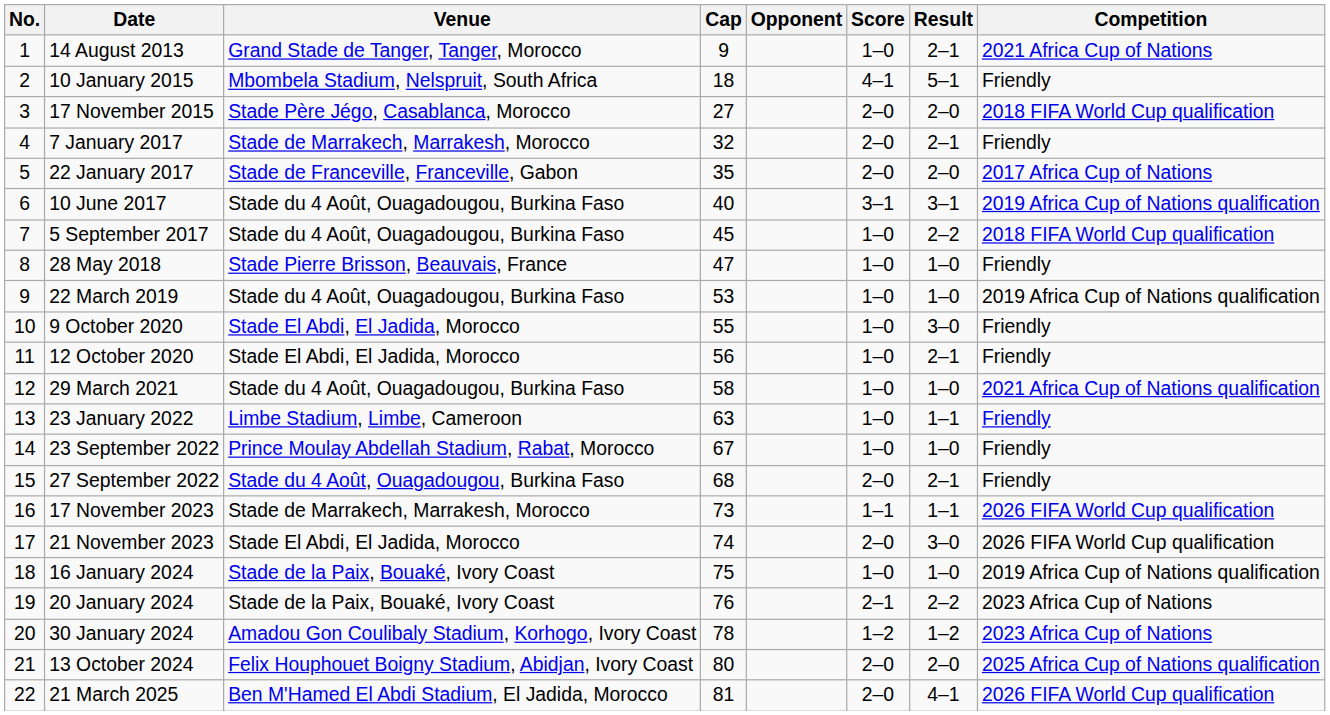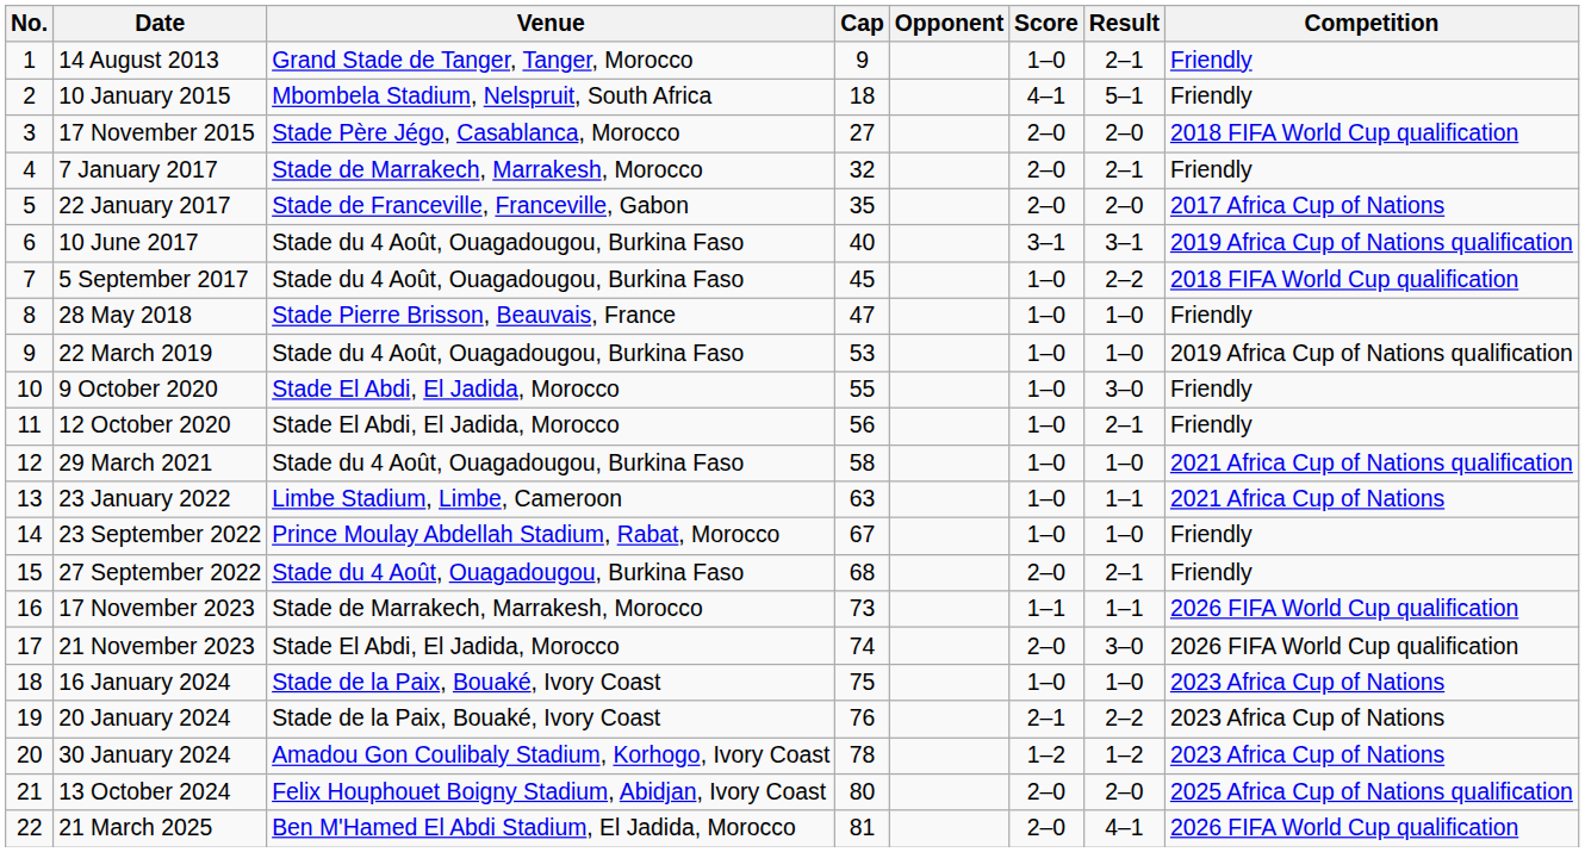 <table class="wikitable sortable">
 <tr>
 <th scope="col">No.</th>
 <th scope="col">Date</th>
 <th scope="col">Venue</th>
 <th scope="col">Cap</th>
 <th scope="col">Opponent</th>
 <th scope="col">Score</th>
 <th scope="col">Result</th>
 <th scope="col">Competition</th>
 </tr>
 <tr>
 <td align="center">1</td>
 <td>14 August 2013</td>
 <td><a href='#'>Grand Stade de Tanger</a>, <a href='#'>Tanger</a>, Morocco</td>
 <td align="center">9</td>
 <td></td>
 <td align="center">1–0</td>
 <td align="center">2–1</td>
-<td><a href='#'>2021 Africa Cup of Nations</a></td>
+<td><a href='#'>Friendly</a></td>
 </tr>
 <tr>
 <td align="center">2</td>
 <td>10 January 2015</td>
 <td><a href='#'>Mbombela Stadium</a>, <a href='#'>Nelspruit</a>, South Africa</td>
 <td align="center">18</td>
 <td></td>
 <td align="center">4–1</td>
 <td align="center">5–1</td>
 <td>Friendly</td>
 </tr>
 <tr>
 <td align="center">3</td>
 <td>17 November 2015</td>
 <td><a href='#'>Stade Père Jégo</a>, <a href='#'>Casablanca</a>, Morocco</td>
 <td align="center">27</td>
 <td></td>
 <td align="center">2–0</td>
 <td align="center">2–0</td>
 <td><a href='#'>2018 FIFA World Cup qualification</a></td>
 </tr>
 <tr>
 <td align="center">4</td>
 <td>7 January 2017</td>
 <td><a href='#'>Stade de Marrakech</a>, <a href='#'>Marrakesh</a>, Morocco</td>
 <td align="center">32</td>
 <td></td>
 <td align="center">2–0</td>
 <td align="center">2–1</td>
 <td>Friendly</td>
 </tr>
 <tr>
 <td align="center">5</td>
 <td>22 January 2017</td>
 <td><a href='#'>Stade de Franceville</a>, <a href='#'>Franceville</a>, Gabon</td>
 <td align="center">35</td>
 <td></td>
 <td align="center">2–0</td>
 <td align="center">2–0</td>
 <td><a href='#'>2017 Africa Cup of Nations</a></td>
 </tr>
 <tr>
 <td align="center">6</td>
 <td>10 June 2017</td>
 <td>Stade du 4 Août, Ouagadougou, Burkina Faso</td>
 <td align="center">40</td>
 <td></td>
 <td align="center">3–1</td>
 <td align="center">3–1</td>
 <td><a href='#'>2019 Africa Cup of Nations qualification</a></td>
 </tr>
 <tr>
 <td align="center">7</td>
 <td>5 September 2017</td>
 <td>Stade du 4 Août, Ouagadougou, Burkina Faso</td>
 <td align="center">45</td>
 <td></td>
 <td align="center">1–0</td>
 <td align="center">2–2</td>
 <td><a href='#'>2018 FIFA World Cup qualification</a></td>
 </tr>
 <tr>
 <td align="center">8</td>
 <td>28 May 2018</td>
 <td><a href='#'>Stade Pierre Brisson</a>, <a href='#'>Beauvais</a>, France</td>
 <td align="center">47</td>
 <td></td>
 <td align="center">1–0</td>
 <td align="center">1–0</td>
 <td>Friendly</td>
 </tr>
 <tr>
 <td align="center">9</td>
 <td>22 March 2019</td>
 <td>Stade du 4 Août, Ouagadougou, Burkina Faso</td>
 <td align="center">53</td>
 <td></td>
 <td align="center">1–0</td>
 <td align="center">1–0</td>
 <td>2019 Africa Cup of Nations qualification</td>
 </tr>
 <tr>
 <td align="center">10</td>
 <td>9 October 2020</td>
 <td><a href='#'>Stade El Abdi</a>, <a href='#'>El Jadida</a>, Morocco</td>
 <td align="center">55</td>
 <td></td>
 <td align="center">1–0</td>
 <td align="center">3–0</td>
 <td>Friendly</td>
 </tr>
 <tr>
 <td align="center">11</td>
 <td>12 October 2020</td>
 <td>Stade El Abdi, El Jadida, Morocco</td>
 <td align="center">56</td>
 <td></td>
 <td align="center">1–0</td>
 <td align="center">2–1</td>
 <td>Friendly</td>
 </tr>
 <tr>
 <td align="center">12</td>
 <td>29 March 2021</td>
 <td>Stade du 4 Août, Ouagadougou, Burkina Faso</td>
 <td align="center">58</td>
 <td></td>
 <td align="center">1–0</td>
 <td align="center">1–0</td>
 <td><a href='#'>2021 Africa Cup of Nations qualification</a></td>
 </tr>
 <tr>
 <td align="center">13</td>
 <td>23 January 2022</td>
 <td><a href='#'>Limbe Stadium</a>, <a href='#'>Limbe</a>, Cameroon</td>
 <td align="center">63</td>
 <td></td>
 <td align="center">1–0</td>
 <td align="center">1–1 </td>
-<td><a href='#'>Friendly</a></td>
+<td><a href='#'>2021 Africa Cup of Nations</a></td>
 </tr>
 <tr>
 <td align="center">14</td>
 <td>23 September 2022</td>
 <td><a href='#'>Prince Moulay Abdellah Stadium</a>, <a href='#'>Rabat</a>, Morocco</td>
 <td align="center">67</td>
 <td></td>
 <td align="center">1–0</td>
 <td align="center">1–0</td>
 <td>Friendly</td>
 </tr>
 <tr>
 <td align="center">15</td>
 <td>27 September 2022</td>
 <td><a href='#'>Stade du 4 Août</a>, <a href='#'>Ouagadougou</a>, Burkina Faso</td>
 <td align="center">68</td>
 <td></td>
 <td align="center">2–0</td>
 <td align="center">2–1</td>
 <td>Friendly</td>
 </tr>
 <tr>
 <td align="center">16</td>
 <td>17 November 2023</td>
 <td>Stade de Marrakech, Marrakesh, Morocco</td>
 <td align="center">73</td>
 <td></td>
 <td align="center">1–1</td>
 <td align="center">1–1</td>
 <td><a href='#'>2026 FIFA World Cup qualification</a></td>
 </tr>
 <tr>
 <td align="center">17</td>
 <td>21 November 2023</td>
 <td>Stade El Abdi, El Jadida, Morocco</td>
 <td align="center">74</td>
 <td></td>
 <td align="center">2–0</td>
 <td align="center">3–0</td>
 <td>2026 FIFA World Cup qualification</td>
 </tr>
 <tr>
 <td align="center">18</td>
 <td>16 January 2024</td>
 <td><a href='#'>Stade de la Paix</a>, <a href='#'>Bouaké</a>, Ivory Coast</td>
 <td align="center">75</td>
 <td></td>
 <td align="center">1–0</td>
 <td align="center">1–0</td>
-<td>2019 Africa Cup of Nations qualification</td>
+<td><a href='#'>2023 Africa Cup of Nations</a></td>
 </tr>
 <tr>
 <td align="center">19</td>
 <td>20 January 2024</td>
 <td>Stade de la Paix, Bouaké, Ivory Coast</td>
 <td align="center">76</td>
 <td></td>
 <td align="center">2–1</td>
 <td align="center">2–2</td>
 <td>2023 Africa Cup of Nations</td>
 </tr>
 <tr>
 <td align="center">20</td>
 <td>30 January 2024</td>
 <td><a href='#'>Amadou Gon Coulibaly Stadium</a>, <a href='#'>Korhogo</a>, Ivory Coast</td>
 <td align="center">78</td>
 <td></td>
 <td align="center">1–2</td>
 <td align="center">1–2</td>
 <td><a href='#'>2023 Africa Cup of Nations</a></td>
 </tr>
 <tr>
 <td align="center">21</td>
 <td>13 October 2024</td>
 <td><a href='#'>Felix Houphouet Boigny Stadium</a>, <a href='#'>Abidjan</a>, Ivory Coast</td>
 <td align="center">80</td>
 <td></td>
 <td align="center">2–0</td>
 <td align="center">2–0</td>
 <td><a href='#'>2025 Africa Cup of Nations qualification</a></td>
 </tr>
 <tr>
 <td align="center">22</td>
 <td>21 March 2025</td>
 <td><a href='#'>Ben M'Hamed El Abdi Stadium</a>, El Jadida, Morocco</td>
 <td align="center">81</td>
 <td></td>
 <td align="center">2–0</td>
 <td align="center">4–1</td>
 <td><a href='#'>2026 FIFA World Cup qualification</a></td>
 </tr>
 </table>
